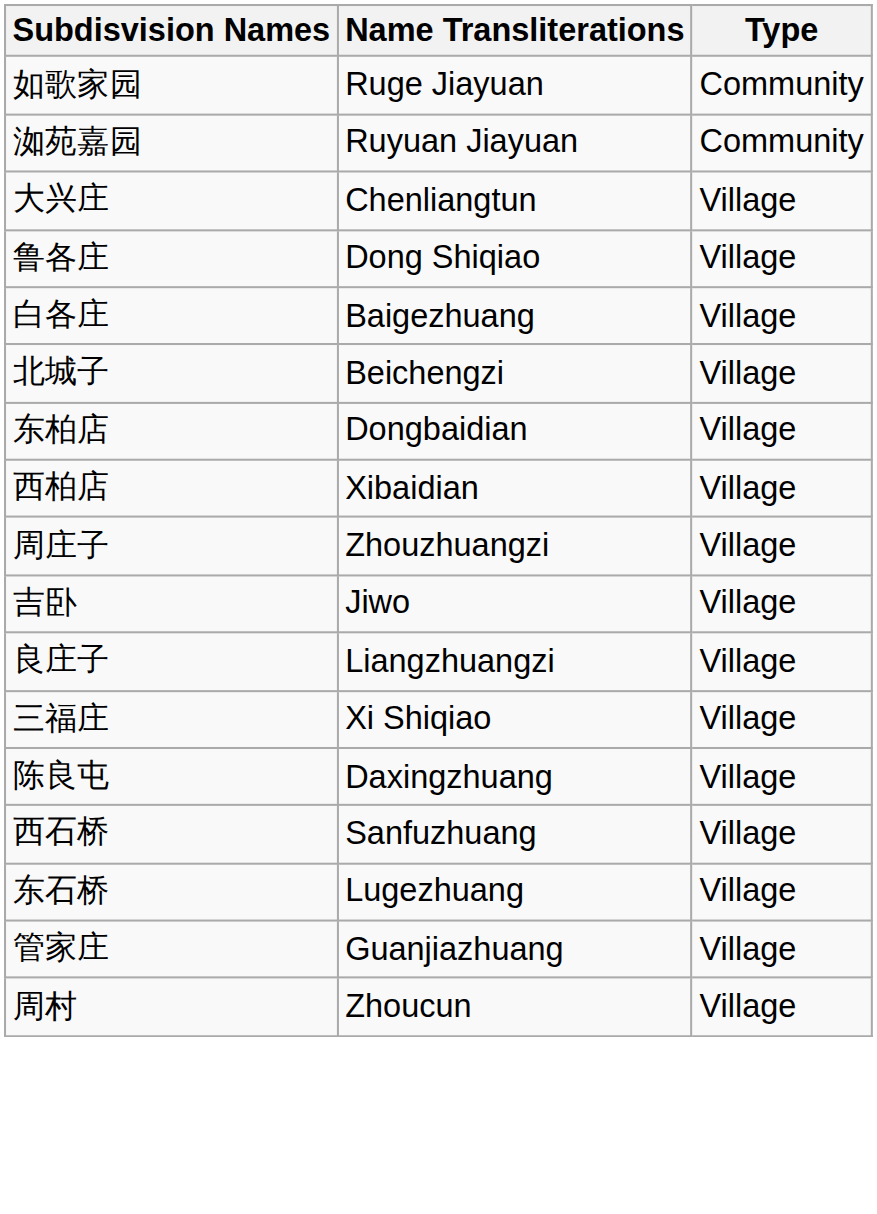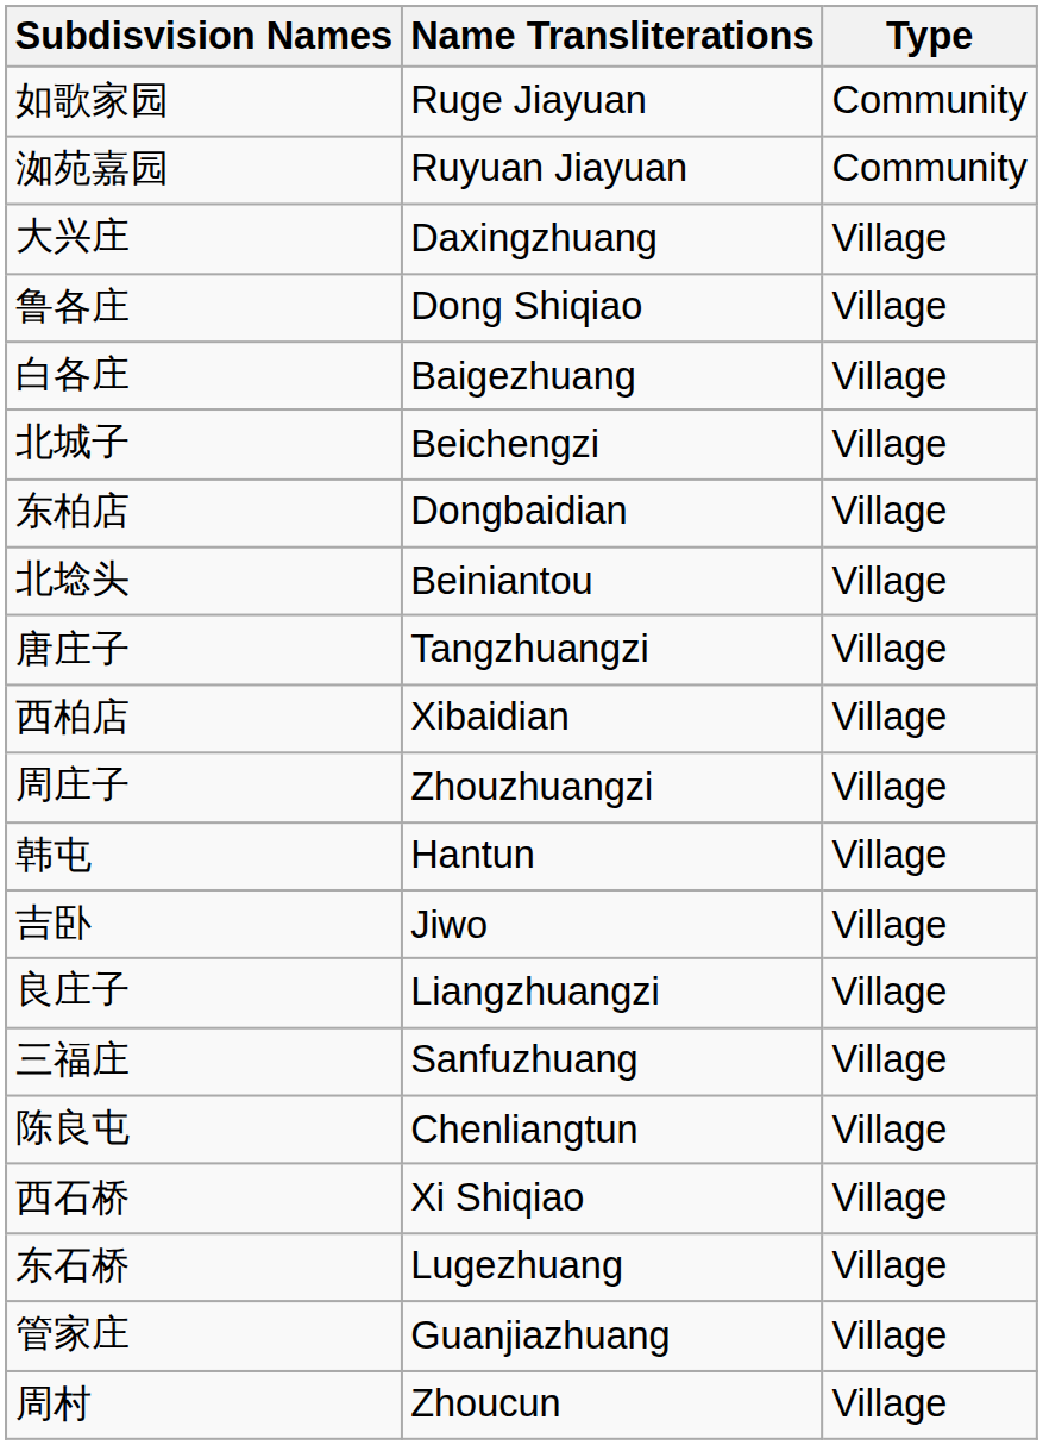 <table class="wikitable sortable">
 <tr>
 <th>Subdisvision Names</th>
 <th>Name Transliterations</th>
 <th>Type</th>
 </tr>
 <tr>
 <td>如歌家园</td>
 <td>Ruge Jiayuan</td>
 <td>Community</td>
 </tr>
 <tr>
 <td>洳苑嘉园</td>
 <td>Ruyuan Jiayuan</td>
 <td>Community</td>
 </tr>
 <tr>
 <td>大兴庄</td>
-<td>Chenliangtun</td>
+<td>Daxingzhuang</td>
 <td>Village</td>
 </tr>
 <tr>
 <td>鲁各庄</td>
 <td>Dong Shiqiao</td>
 <td>Village</td>
 </tr>
 <tr>
 <td>白各庄</td>
 <td>Baigezhuang</td>
 <td>Village</td>
 </tr>
 <tr>
 <td>北城子</td>
 <td>Beichengzi</td>
 <td>Village</td>
 </tr>
 <tr>
 <td>东柏店</td>
 <td>Dongbaidian</td>
 <td>Village</td>
 </tr>
 <tr>
+<td>北埝头</td>
+<td>Beiniantou</td>
+<td>Village</td>
+</tr>
+<tr>
+<td>唐庄子</td>
+<td>Tangzhuangzi</td>
+<td>Village</td>
+</tr>
+<tr>
 <td>西柏店</td>
 <td>Xibaidian</td>
 <td>Village</td>
 </tr>
 <tr>
 <td>周庄子</td>
 <td>Zhouzhuangzi</td>
+<td>Village</td>
+</tr>
+<tr>
+<td>韩屯</td>
+<td>Hantun</td>
 <td>Village</td>
 </tr>
 <tr>
 <td>吉卧</td>
 <td>Jiwo</td>
 <td>Village</td>
 </tr>
 <tr>
 <td>良庄子</td>
 <td>Liangzhuangzi</td>
 <td>Village</td>
 </tr>
 <tr>
 <td>三福庄</td>
-<td>Xi Shiqiao</td>
+<td>Sanfuzhuang</td>
 <td>Village</td>
 </tr>
 <tr>
 <td>陈良屯</td>
-<td>Daxingzhuang</td>
+<td>Chenliangtun</td>
 <td>Village</td>
 </tr>
 <tr>
 <td>西石桥</td>
-<td>Sanfuzhuang</td>
+<td>Xi Shiqiao</td>
 <td>Village</td>
 </tr>
 <tr>
 <td>东石桥</td>
 <td>Lugezhuang</td>
 <td>Village</td>
 </tr>
 <tr>
 <td>管家庄</td>
 <td>Guanjiazhuang</td>
 <td>Village</td>
 </tr>
 <tr>
 <td>周村</td>
 <td>Zhoucun</td>
 <td>Village</td>
 </tr>
 </table>
